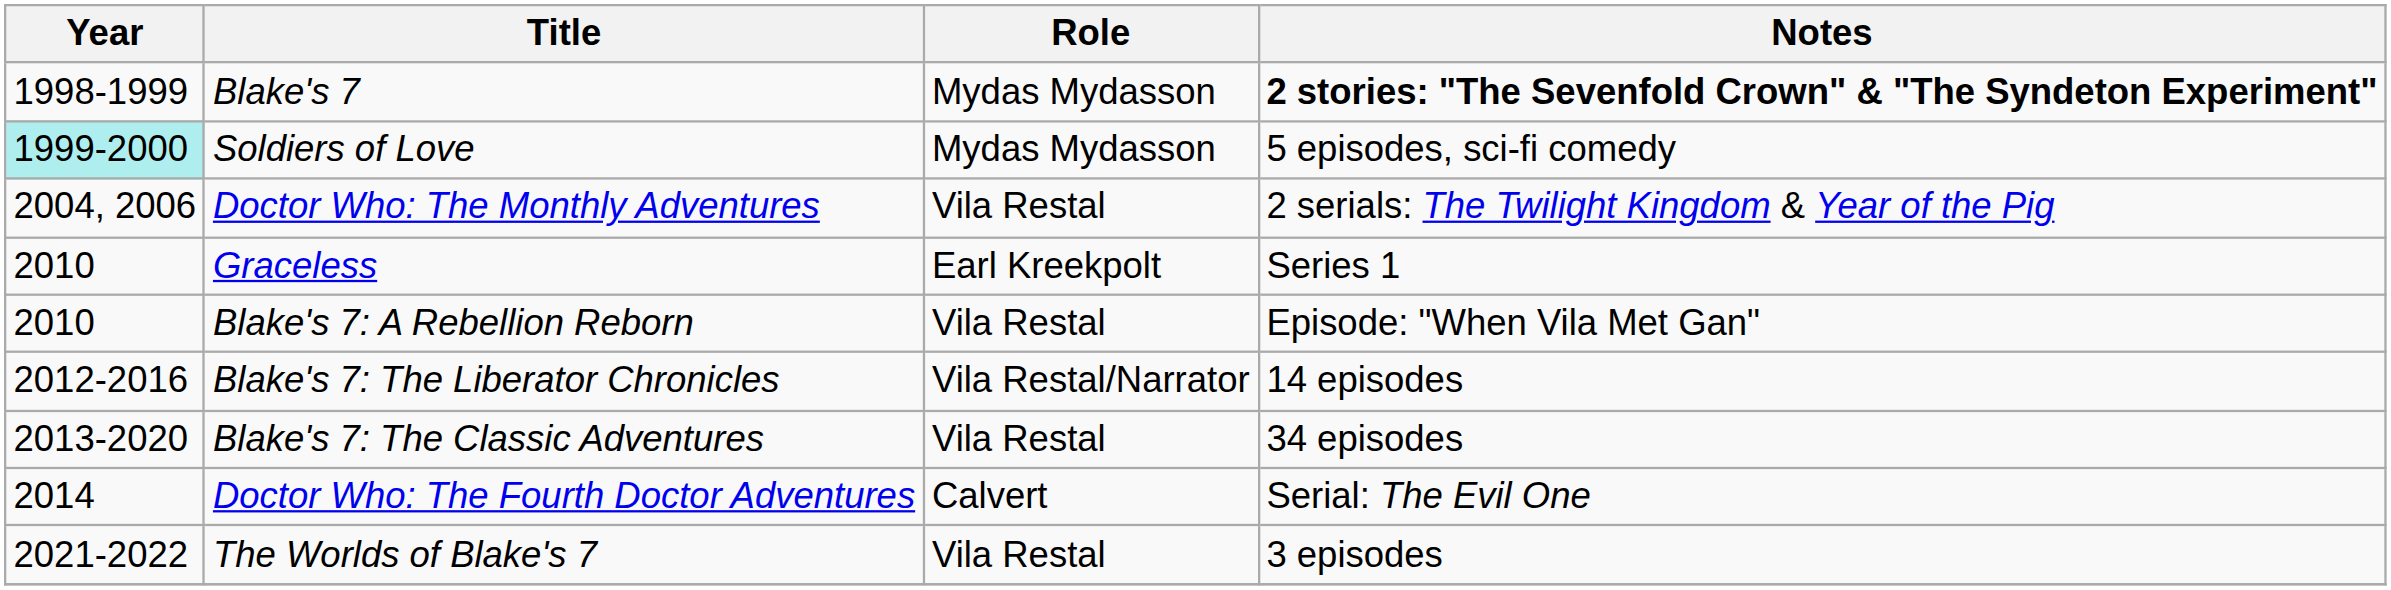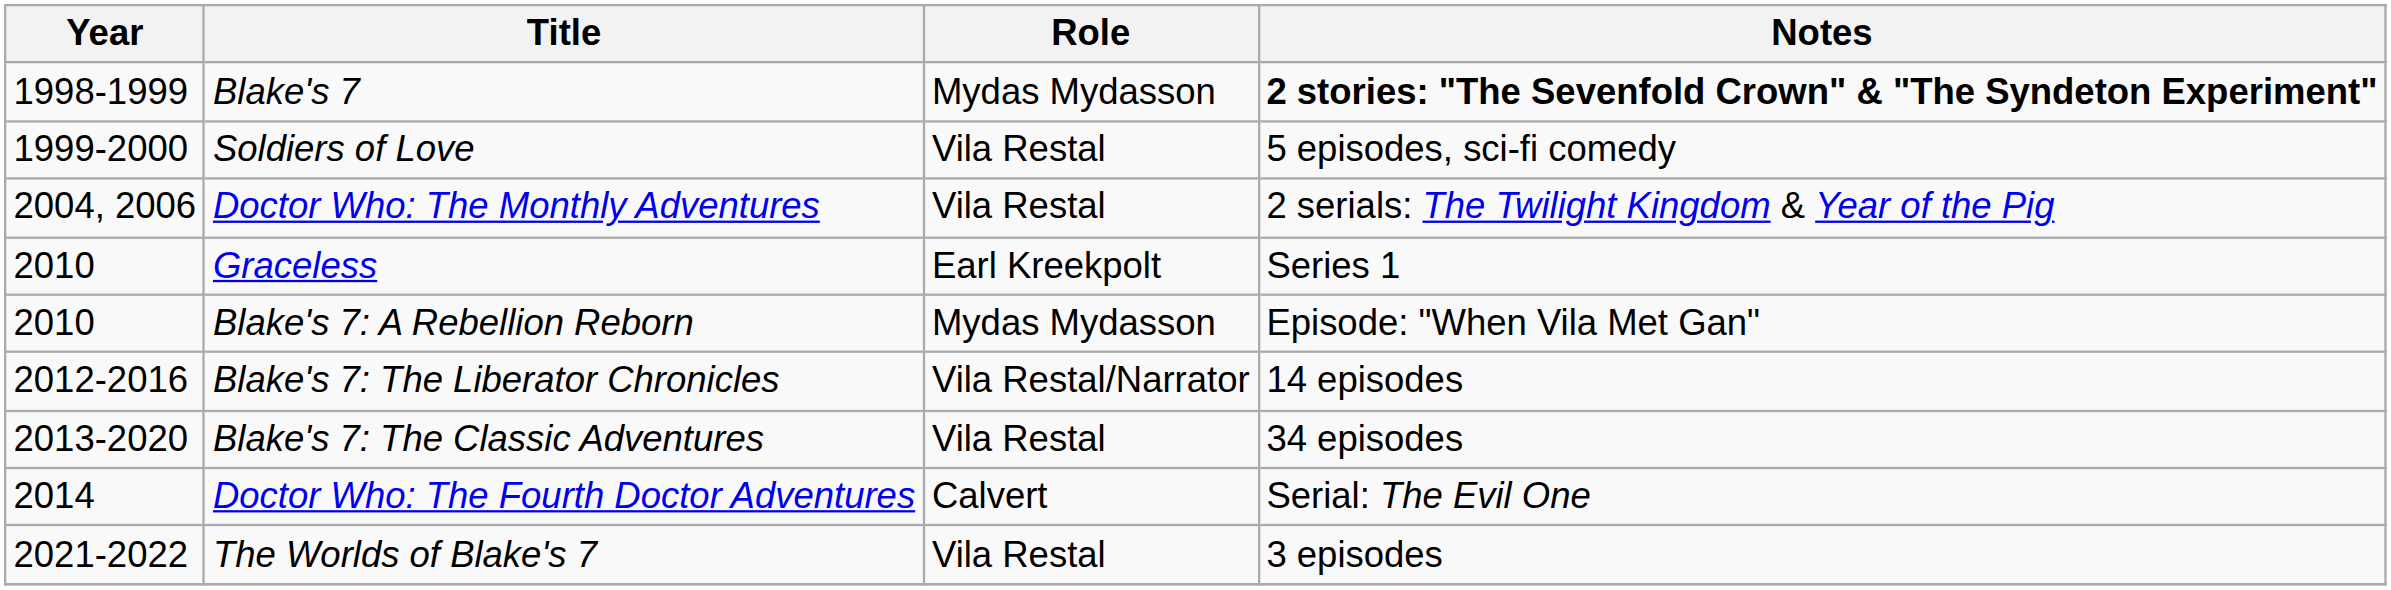 <table class="wikitable">
 <tr>
 <th>Year</th>
 <th>Title</th>
 <th>Role</th>
 <th>Notes</th>
 </tr>
 <tr>
 <td>1998-1999</td>
 <td><em>Blake's 7</em></td>
 <td>Mydas Mydasson</td>
 <td><strong>2 stories: "The Sevenfold Crown" & "The Syndeton Experiment"</strong></td>
 </tr>
 <tr>
-<td style="background: paleturquoise;">1999-2000</td>
+<td>1999-2000</td>
 <td><em>Soldiers of Love</em></td>
-<td>Mydas Mydasson</td>
+<td>Vila Restal</td>
 <td>5 episodes, sci-fi comedy</td>
 </tr>
 <tr>
 <td>2004, 2006</td>
 <td><em><a href='#'>Doctor Who: The Monthly Adventures</a></em></td>
 <td>Vila Restal</td>
 <td>2 serials: <em><a href='#'>The Twilight Kingdom</a></em> & <em><a href='#'>Year of the Pig</a></em></td>
 </tr>
 <tr>
 <td>2010</td>
 <td><em><a href='#'>Graceless</a></em></td>
 <td>Earl Kreekpolt</td>
 <td>Series 1</td>
 </tr>
 <tr>
 <td>2010</td>
 <td><em>Blake's 7: A Rebellion Reborn</em></td>
-<td>Vila Restal</td>
+<td>Mydas Mydasson</td>
 <td>Episode: "When Vila Met Gan"</td>
 </tr>
 <tr>
 <td>2012-2016</td>
 <td><em>Blake's 7: The Liberator Chronicles</em></td>
 <td>Vila Restal/Narrator</td>
 <td>14 episodes</td>
 </tr>
 <tr>
 <td>2013-2020</td>
 <td><em>Blake's 7: The Classic Adventures</em></td>
 <td>Vila Restal</td>
 <td>34 episodes</td>
 </tr>
 <tr>
 <td>2014</td>
 <td><em><a href='#'>Doctor Who: The Fourth Doctor Adventures</a></em></td>
 <td>Calvert</td>
 <td>Serial: <em>The Evil One</em></td>
 </tr>
 <tr>
 <td>2021-2022</td>
 <td><em>The Worlds of Blake's 7</em></td>
 <td>Vila Restal</td>
 <td>3 episodes</td>
 </tr>
 <tr>
 </tr>
 </table>
